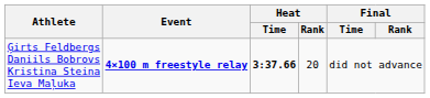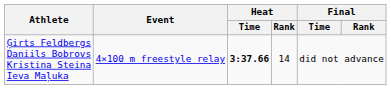 <table class="wikitable" style="text-align:center; font-size:90%">
 <tr>
 <th rowspan=2>Athlete</th>
 <th rowspan=2>Event</th>
 <th colspan=2>Heat</th>
 <th colspan=2>Final</th>
 </tr>
 <tr style="font-size:95%">
 <th>Time</th>
 <th>Rank</th>
 <th>Time</th>
 <th>Rank</th>
 </tr>
 <tr>
 <td align=left><a href='#'>Ģirts Feldbergs</a><br><a href='#'>Daniils Bobrovs</a><br><a href='#'>Kristina Steina</a><br><a href='#'>Ieva Maļuka</a></td>
-<td align=left><strong><a href='#'>4×100 m freestyle relay</a></strong></td>
+<td align=left><a href='#'>4×100 m freestyle relay</a></td>
 <td><strong>3:37.66</strong></td>
-<td>20</td>
+<td>14</td>
 <td colspan=2>did not advance</td>
 </tr>
 </table>
